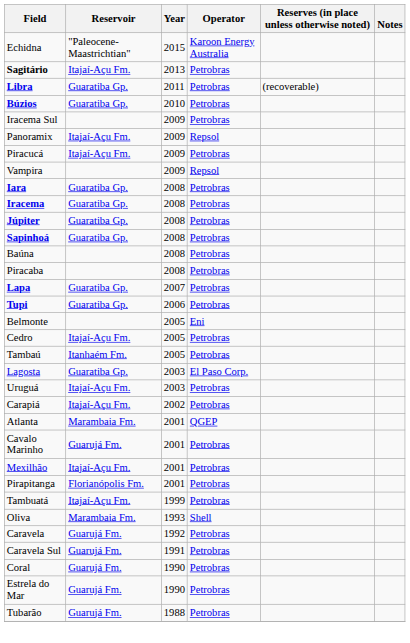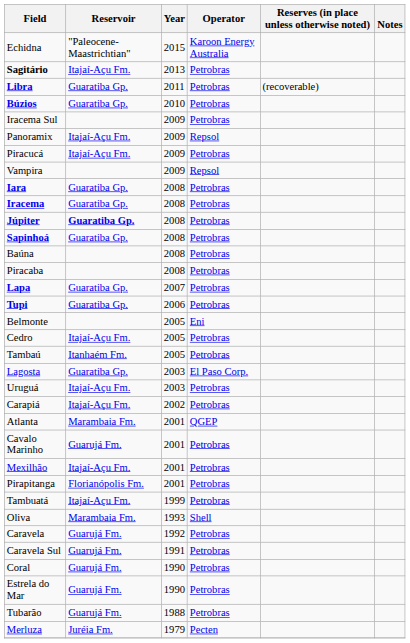 <table class="wikitable sortable mw-collapsible">
 <tr>
 <th>Field<br></th>
 <th>Reservoir</th>
 <th>Year</th>
 <th>Operator</th>
 <th>Reserves (in place unless otherwise noted)</th>
 <th class=unsortable><br>Notes</th>
 </tr>
 <tr>
 <td>Echidna</td>
 <td>"Paleocene-Maastrichtian"</td>
 <td>2015</td>
 <td><a href='#'>Karoon Energy Australia</a></td>
 <td></td>
 <td></td>
 </tr>
 <tr>
 <td><strong>Sagitário</strong></td>
 <td><a href='#'>Itajaí-Açu Fm.</a></td>
 <td>2013</td>
 <td><a href='#'>Petrobras</a></td>
 <td></td>
 <td></td>
 </tr>
 <tr>
 <td><strong><a href='#'>Libra</a></strong></td>
 <td><a href='#'>Guaratiba Gp.</a></td>
 <td>2011</td>
 <td><a href='#'>Petrobras</a></td>
 <td> (recoverable)</td>
 <td></td>
 </tr>
 <tr>
 <td><strong><a href='#'>Búzios</a></strong></td>
 <td><a href='#'>Guaratiba Gp.</a></td>
 <td>2010</td>
 <td><a href='#'>Petrobras</a></td>
 <td></td>
 <td></td>
 </tr>
 <tr>
 <td>Iracema Sul</td>
 <td></td>
 <td>2009</td>
 <td><a href='#'>Petrobras</a></td>
 <td></td>
 <td></td>
 </tr>
 <tr>
 <td>Panoramix</td>
 <td><a href='#'>Itajaí-Açu Fm.</a></td>
 <td>2009</td>
 <td><a href='#'>Repsol</a></td>
 <td></td>
 <td></td>
 </tr>
 <tr>
 <td>Piracucá</td>
 <td><a href='#'>Itajaí-Açu Fm.</a></td>
 <td>2009</td>
 <td><a href='#'>Petrobras</a></td>
 <td></td>
 <td></td>
 </tr>
 <tr>
 <td>Vampira</td>
 <td></td>
 <td>2009</td>
 <td><a href='#'>Repsol</a></td>
 <td></td>
 <td></td>
 </tr>
 <tr>
 <td><strong><a href='#'>Iara</a></strong></td>
 <td><a href='#'>Guaratiba Gp.</a></td>
 <td>2008</td>
 <td><a href='#'>Petrobras</a></td>
 <td></td>
 <td></td>
 </tr>
 <tr>
 <td><strong><a href='#'>Iracema</a></strong></td>
 <td><a href='#'>Guaratiba Gp.</a></td>
 <td>2008</td>
 <td><a href='#'>Petrobras</a></td>
 <td></td>
 <td></td>
 </tr>
 <tr>
 <td><strong><a href='#'>Júpiter</a></strong></td>
-<td><a href='#'>Guaratiba Gp.</a></td>
+<td><strong><a href='#'>Guaratiba Gp.</a></strong></td>
 <td>2008</td>
 <td><a href='#'>Petrobras</a></td>
 <td><br></td>
 <td></td>
 </tr>
 <tr>
 <td><strong><a href='#'>Sapinhoá</a></strong></td>
 <td><a href='#'>Guaratiba Gp.</a></td>
 <td>2008</td>
 <td><a href='#'>Petrobras</a></td>
 <td></td>
 <td></td>
 </tr>
 <tr>
 <td>Baúna</td>
 <td></td>
 <td>2008</td>
 <td><a href='#'>Petrobras</a></td>
 <td></td>
 <td></td>
 </tr>
 <tr>
 <td>Piracaba</td>
 <td></td>
 <td>2008</td>
 <td><a href='#'>Petrobras</a></td>
 <td></td>
 <td></td>
 </tr>
 <tr>
 <td><strong><a href='#'>Lapa</a></strong></td>
 <td><a href='#'>Guaratiba Gp.</a></td>
 <td>2007</td>
 <td><a href='#'>Petrobras</a></td>
 <td></td>
 <td></td>
 </tr>
 <tr>
 <td><strong><a href='#'>Tupi</a></strong></td>
 <td><a href='#'>Guaratiba Gp.</a></td>
 <td>2006</td>
 <td><a href='#'>Petrobras</a></td>
 <td></td>
 <td></td>
 </tr>
 <tr>
 <td>Belmonte</td>
 <td></td>
 <td>2005</td>
 <td><a href='#'>Eni</a></td>
 <td></td>
 <td></td>
 </tr>
 <tr>
 <td>Cedro</td>
 <td><a href='#'>Itajaí-Açu Fm.</a></td>
 <td>2005</td>
 <td><a href='#'>Petrobras</a></td>
 <td></td>
 <td></td>
 </tr>
 <tr>
 <td>Tambaú</td>
 <td><a href='#'>Itanhaém Fm.</a></td>
 <td>2005</td>
 <td><a href='#'>Petrobras</a></td>
 <td></td>
 <td></td>
 </tr>
 <tr>
 <td><a href='#'>Lagosta</a></td>
 <td><a href='#'>Guaratiba Gp.</a></td>
 <td>2003</td>
 <td><a href='#'>El Paso Corp.</a></td>
 <td></td>
 <td></td>
 </tr>
 <tr>
 <td>Uruguá</td>
 <td><a href='#'>Itajaí-Açu Fm.</a></td>
 <td>2003</td>
 <td><a href='#'>Petrobras</a></td>
 <td><br></td>
 <td></td>
 </tr>
 <tr>
 <td>Carapiá</td>
 <td><a href='#'>Itajaí-Açu Fm.</a></td>
 <td>2002</td>
 <td><a href='#'>Petrobras</a></td>
 <td></td>
 <td></td>
 </tr>
 <tr>
 <td>Atlanta</td>
 <td><a href='#'>Marambaia Fm.</a></td>
 <td>2001</td>
 <td><a href='#'>QGEP</a></td>
 <td></td>
 <td></td>
 </tr>
 <tr>
 <td>Cavalo Marinho</td>
 <td><a href='#'>Guarujá Fm.</a></td>
 <td>2001</td>
 <td><a href='#'>Petrobras</a></td>
 <td></td>
 <td></td>
 </tr>
 <tr>
 <td><a href='#'>Mexilhão</a></td>
 <td><a href='#'>Itajaí-Açu Fm.</a></td>
 <td>2001</td>
 <td><a href='#'>Petrobras</a></td>
 <td><br></td>
 <td></td>
 </tr>
 <tr>
 <td>Pirapitanga</td>
 <td><a href='#'>Florianópolis Fm.</a></td>
 <td>2001</td>
 <td><a href='#'>Petrobras</a></td>
 <td><br></td>
 <td></td>
 </tr>
 <tr>
 <td>Tambuatá</td>
 <td><a href='#'>Itajaí-Açu Fm.</a></td>
 <td>1999</td>
 <td><a href='#'>Petrobras</a></td>
 <td></td>
 <td></td>
 </tr>
 <tr>
 <td>Oliva</td>
 <td><a href='#'>Marambaia Fm.</a></td>
 <td>1993</td>
 <td><a href='#'>Shell</a></td>
 <td></td>
 <td></td>
 </tr>
 <tr>
 <td>Caravela</td>
 <td><a href='#'>Guarujá Fm.</a></td>
 <td>1992</td>
 <td><a href='#'>Petrobras</a></td>
 <td></td>
 <td></td>
 </tr>
 <tr>
 <td>Caravela Sul</td>
 <td><a href='#'>Guarujá Fm.</a></td>
 <td>1991</td>
 <td><a href='#'>Petrobras</a></td>
 <td></td>
 <td></td>
 </tr>
 <tr>
 <td>Coral</td>
 <td><a href='#'>Guarujá Fm.</a></td>
 <td>1990</td>
 <td><a href='#'>Petrobras</a></td>
 <td></td>
 <td></td>
 </tr>
 <tr>
 <td>Estrela do Mar</td>
 <td><a href='#'>Guarujá Fm.</a></td>
 <td>1990</td>
 <td><a href='#'>Petrobras</a></td>
 <td></td>
 <td></td>
 </tr>
 <tr>
 <td>Tubarão</td>
 <td><a href='#'>Guarujá Fm.</a></td>
 <td>1988</td>
 <td><a href='#'>Petrobras</a></td>
 <td></td>
 <td></td>
 </tr>
 <tr>
+<td><a href='#'>Merluza</a></td>
+<td><a href='#'>Juréia Fm.</a></td>
+<td>1979</td>
+<td><a href='#'>Pecten</a></td>
+<td></td>
+<td></td>
+</tr>
+<tr>
 </tr>
 </table>
